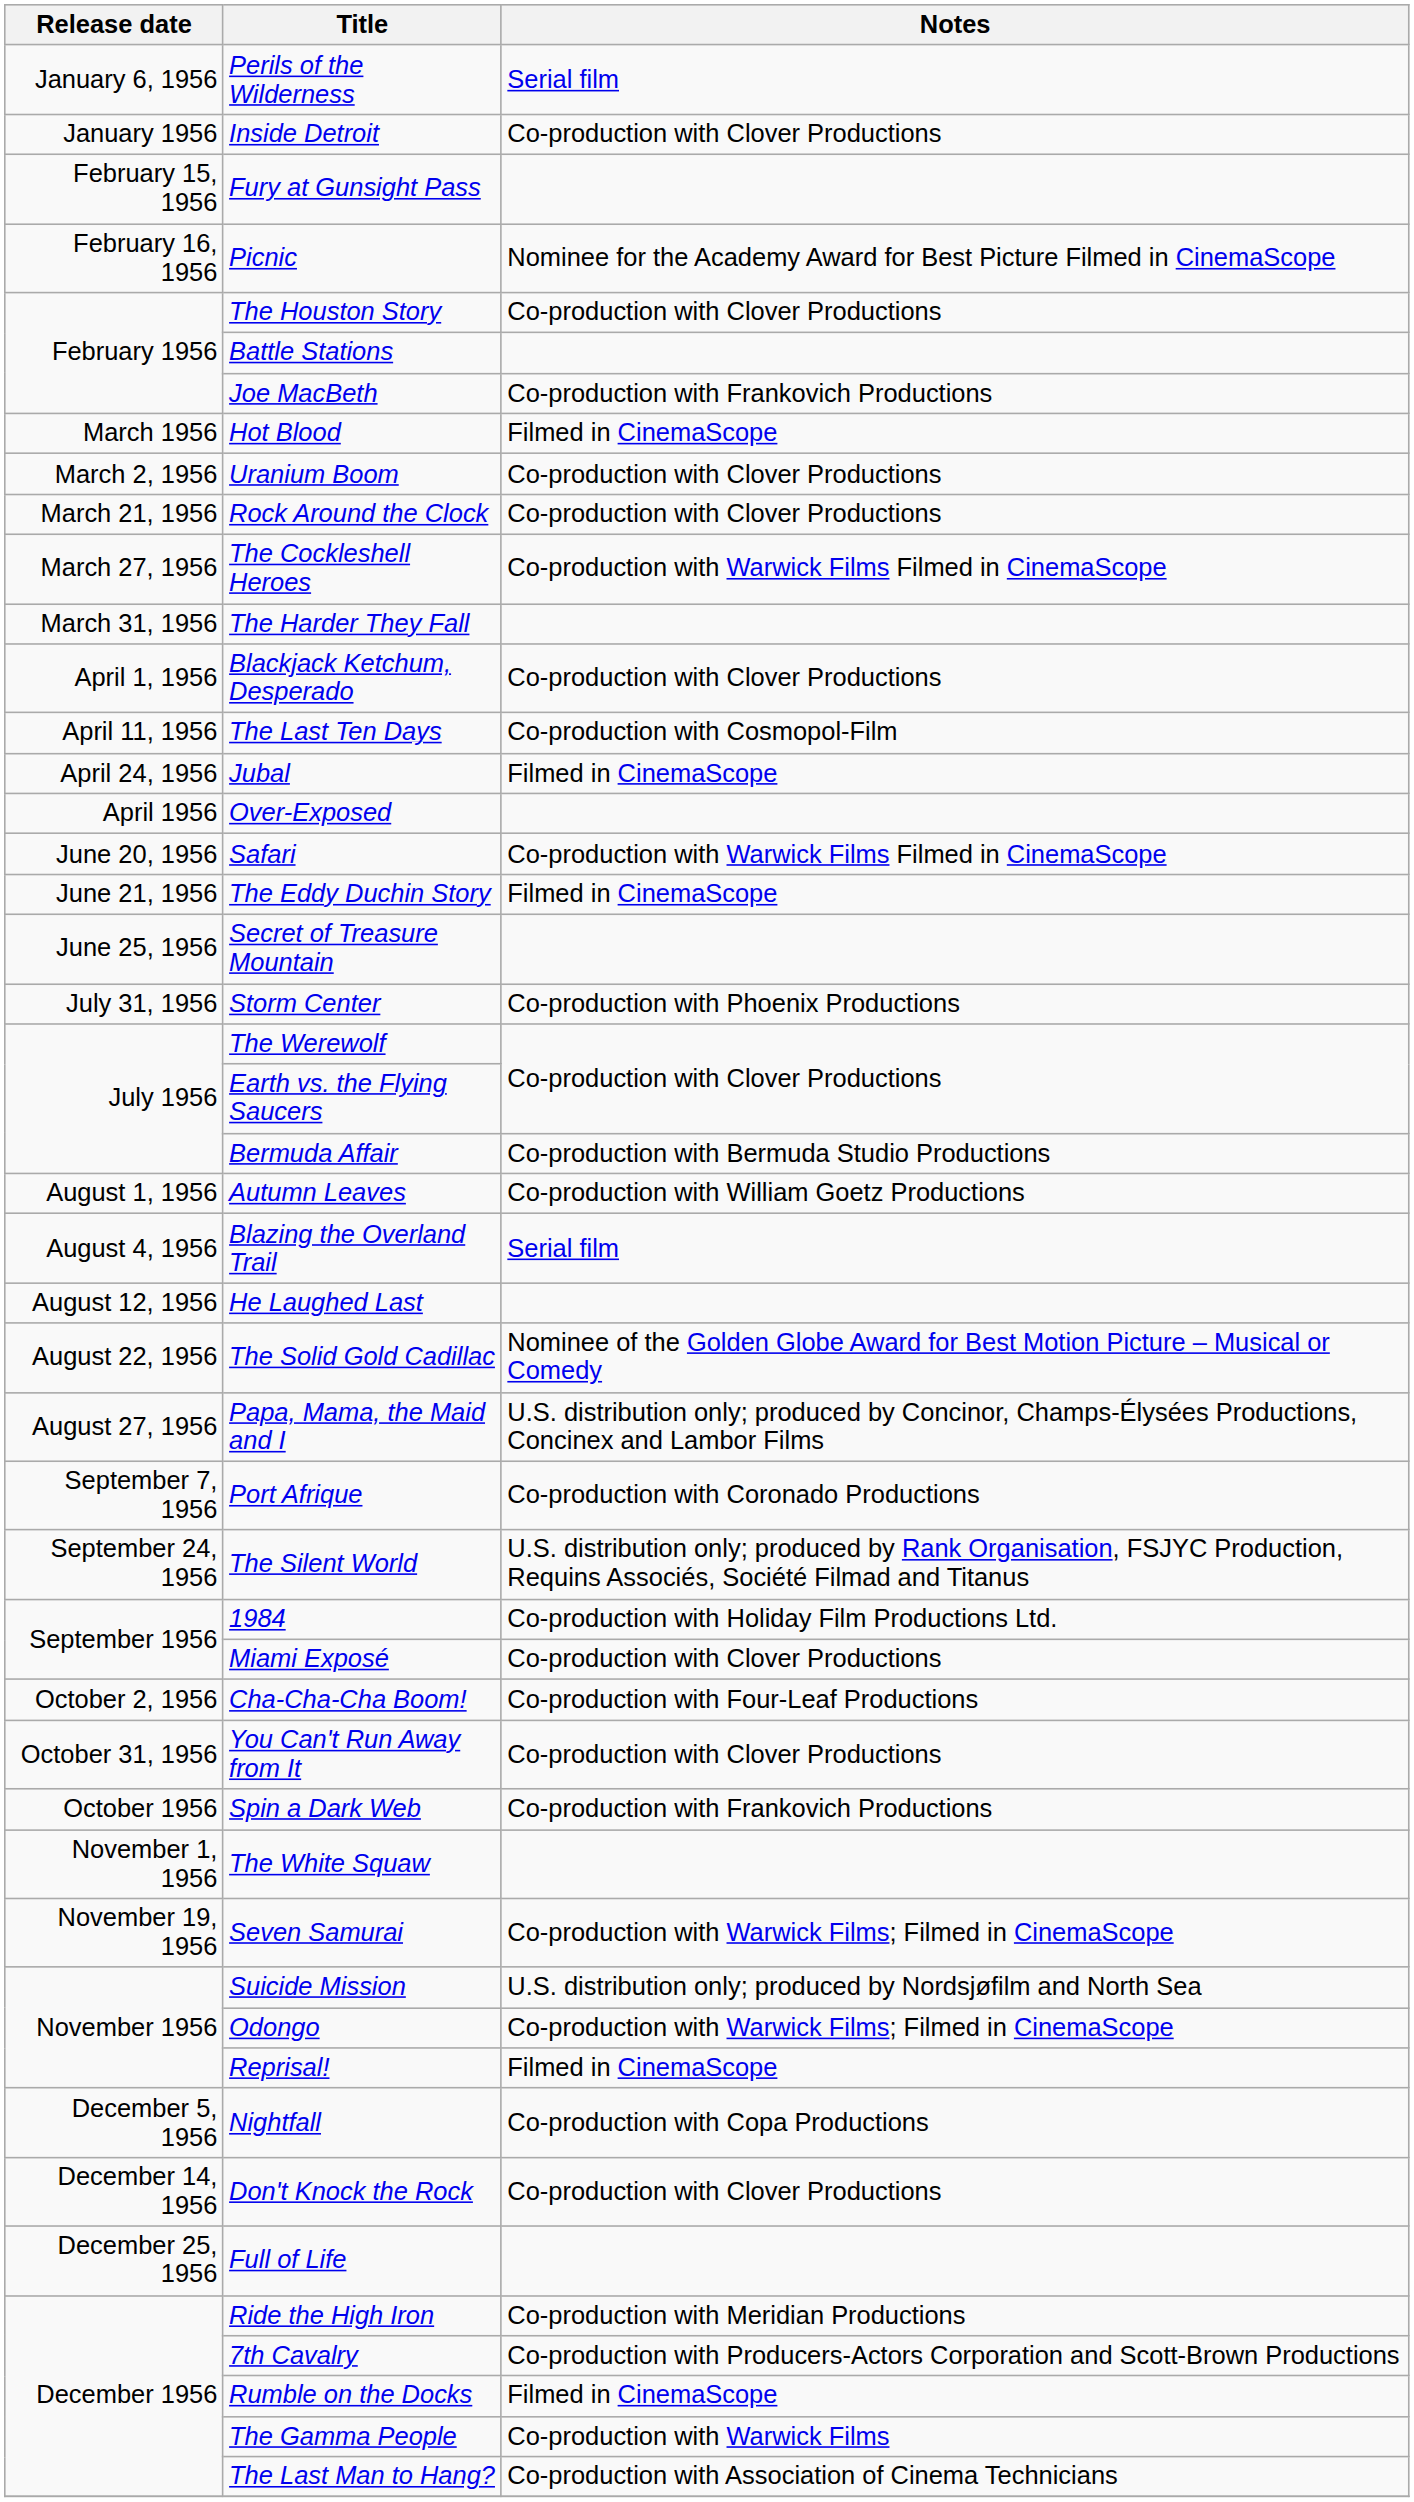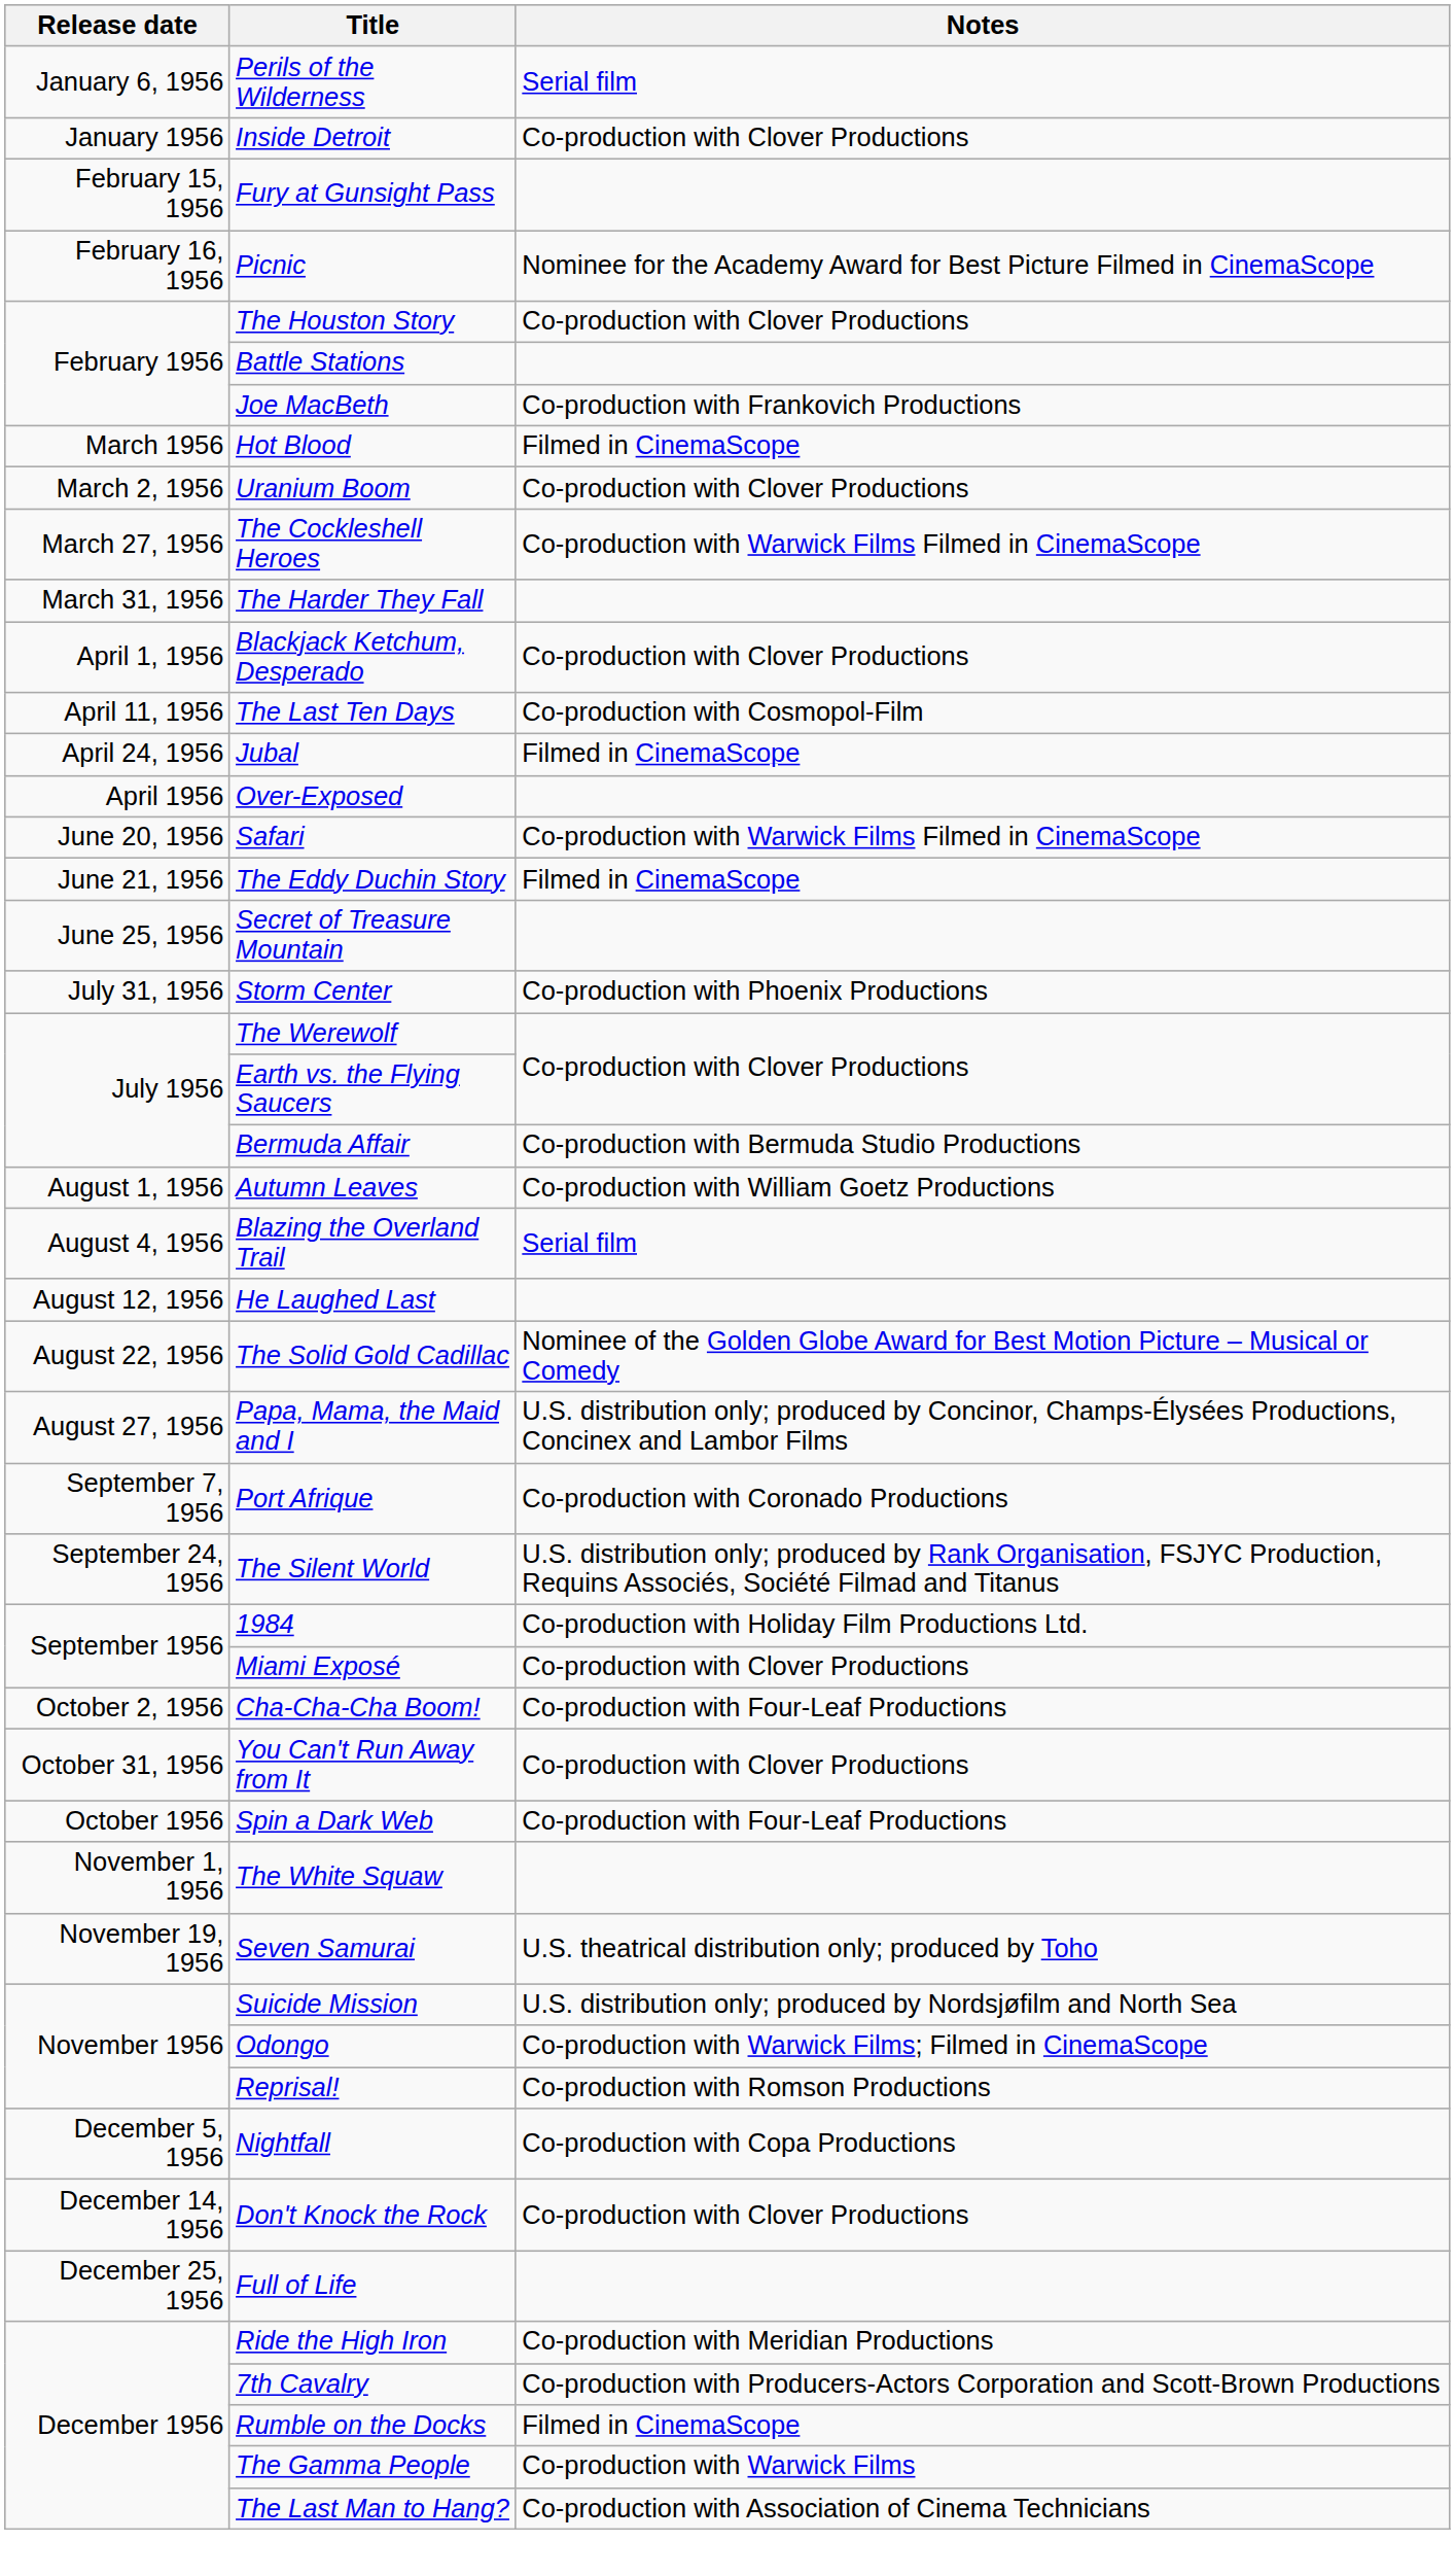 <table class="wikitable sortable" style="width:100%;">
 <tr>
 <th scope="col" style="width:130px;">Release date</th>
 <th>Title</th>
 <th>Notes</th>
 </tr>
 <tr>
 <td style="text-align:right;">January 6, 1956</td>
 <td><em><a href='#'>Perils of the Wilderness</a></em></td>
 <td><a href='#'>Serial film</a></td>
 </tr>
 <tr>
 <td style="text-align:right;">January 1956</td>
 <td><em><a href='#'>Inside Detroit</a></em></td>
 <td>Co-production with Clover Productions</td>
 </tr>
 <tr>
 <td style="text-align:right;">February 15, 1956</td>
 <td><em><a href='#'>Fury at Gunsight Pass</a></em></td>
 <td></td>
 </tr>
 <tr>
 <td style="text-align:right;">February 16, 1956</td>
 <td><em><a href='#'>Picnic</a></em></td>
 <td>Nominee for the Academy Award for Best Picture Filmed in <a href='#'>CinemaScope</a></td>
 </tr>
 <tr>
 <td style="text-align:right;" rowspan="3">February 1956</td>
 <td><em><a href='#'>The Houston Story</a></em></td>
 <td>Co-production with Clover Productions</td>
 </tr>
 <tr>
 <td><em><a href='#'>Battle Stations</a></em></td>
 <td></td>
 </tr>
 <tr>
 <td><em><a href='#'>Joe MacBeth</a></em></td>
 <td>Co-production with Frankovich Productions</td>
 </tr>
 <tr>
 <td style="text-align:right;">March 1956</td>
 <td><em><a href='#'>Hot Blood</a></em></td>
 <td>Filmed in <a href='#'>CinemaScope</a></td>
 </tr>
 <tr>
 <td style="text-align:right;">March 2, 1956</td>
 <td><em><a href='#'>Uranium Boom</a></em></td>
-<td>Co-production with Clover Productions</td>
-</tr>
-<tr>
-<td style="text-align:right;">March 21, 1956</td>
-<td><em><a href='#'>Rock Around the Clock</a></em></td>
 <td>Co-production with Clover Productions</td>
 </tr>
 <tr>
 <td style="text-align:right;">March 27, 1956</td>
 <td><em><a href='#'>The Cockleshell Heroes</a></em></td>
 <td>Co-production with <a href='#'>Warwick Films</a> Filmed in <a href='#'>CinemaScope</a></td>
 </tr>
 <tr>
 <td style="text-align:right;">March 31, 1956</td>
 <td><em><a href='#'>The Harder They Fall</a></em></td>
 <td></td>
 </tr>
 <tr>
 <td style="text-align:right;">April 1, 1956</td>
 <td><em><a href='#'>Blackjack Ketchum, Desperado</a></em></td>
 <td>Co-production with Clover Productions</td>
 </tr>
 <tr>
 <td style="text-align:right;">April 11, 1956</td>
 <td><em><a href='#'>The Last Ten Days</a></em></td>
 <td>Co-production with Cosmopol-Film</td>
 </tr>
 <tr>
 <td style="text-align:right;">April 24, 1956</td>
 <td><em><a href='#'>Jubal</a></em></td>
 <td>Filmed in <a href='#'>CinemaScope</a></td>
 </tr>
 <tr>
 <td style="text-align:right;">April 1956</td>
 <td><em><a href='#'>Over-Exposed</a></em></td>
 <td></td>
 </tr>
 <tr>
 <td style="text-align:right;">June 20, 1956</td>
 <td><em><a href='#'>Safari</a></em></td>
 <td>Co-production with <a href='#'>Warwick Films</a> Filmed in <a href='#'>CinemaScope</a></td>
 </tr>
 <tr>
 <td style="text-align:right;">June 21, 1956</td>
 <td><em><a href='#'>The Eddy Duchin Story</a></em></td>
 <td>Filmed in <a href='#'>CinemaScope</a></td>
 </tr>
 <tr>
 <td style="text-align:right;">June 25, 1956</td>
 <td><em><a href='#'>Secret of Treasure Mountain</a></em></td>
 <td></td>
 </tr>
 <tr>
 <td style="text-align:right;">July 31, 1956</td>
 <td><em><a href='#'>Storm Center</a></em></td>
 <td>Co-production with Phoenix Productions</td>
 </tr>
 <tr>
 <td style="text-align:right;" rowspan="3">July 1956</td>
 <td><em><a href='#'>The Werewolf</a></em></td>
 <td rowspan="2">Co-production with Clover Productions</td>
 </tr>
 <tr>
 <td><em><a href='#'>Earth vs. the Flying Saucers</a></em></td>
 </tr>
 <tr>
 <td><em><a href='#'>Bermuda Affair</a></em></td>
 <td>Co-production with Bermuda Studio Productions</td>
 </tr>
 <tr>
 <td style="text-align:right;">August 1, 1956</td>
 <td><em><a href='#'>Autumn Leaves</a></em></td>
 <td>Co-production with William Goetz Productions</td>
 </tr>
 <tr>
 <td style="text-align:right;">August 4, 1956</td>
 <td><em><a href='#'>Blazing the Overland Trail</a></em></td>
 <td><a href='#'>Serial film</a></td>
 </tr>
 <tr>
 <td style="text-align:right;">August 12, 1956</td>
 <td><em><a href='#'>He Laughed Last</a></em></td>
 <td></td>
 </tr>
 <tr>
 <td style="text-align:right;">August 22, 1956</td>
 <td><em><a href='#'>The Solid Gold Cadillac</a></em></td>
 <td>Nominee of the <a href='#'>Golden Globe Award for Best Motion Picture – Musical or Comedy</a></td>
 </tr>
 <tr>
 <td style="text-align:right;">August 27, 1956</td>
 <td><em><a href='#'>Papa, Mama, the Maid and I</a></em></td>
 <td>U.S. distribution only; produced by Concinor, Champs-Élysées Productions, Concinex and Lambor Films</td>
 </tr>
 <tr>
 <td style="text-align:right;">September 7, 1956</td>
 <td><em><a href='#'>Port Afrique</a></em></td>
 <td>Co-production with Coronado Productions</td>
 </tr>
 <tr>
 <td style="text-align:right;">September 24, 1956</td>
 <td><em><a href='#'>The Silent World</a></em></td>
 <td>U.S. distribution only; produced by <a href='#'>Rank Organisation</a>, FSJYC Production, Requins Associés, Société Filmad and Titanus</td>
 </tr>
 <tr>
 <td style="text-align:right;" rowspan="2">September 1956</td>
 <td><em><a href='#'>1984</a></em></td>
 <td>Co-production with Holiday Film Productions Ltd.</td>
 </tr>
 <tr>
 <td><em><a href='#'>Miami Exposé</a></em></td>
 <td>Co-production with Clover Productions</td>
 </tr>
 <tr>
 <td style="text-align:right;">October 2, 1956</td>
 <td><em><a href='#'>Cha-Cha-Cha Boom!</a></em></td>
 <td>Co-production with Four-Leaf Productions</td>
 </tr>
 <tr>
 <td style="text-align:right;">October 31, 1956</td>
 <td><em><a href='#'>You Can't Run Away from It</a></em></td>
 <td>Co-production with Clover Productions</td>
 </tr>
 <tr>
 <td style="text-align:right;">October 1956</td>
 <td><em><a href='#'>Spin a Dark Web</a></em></td>
-<td>Co-production with Frankovich Productions</td>
+<td>Co-production with Four-Leaf Productions</td>
 </tr>
 <tr>
 <td style="text-align:right;">November 1, 1956</td>
 <td><em><a href='#'>The White Squaw</a></em></td>
 <td></td>
 </tr>
 <tr>
 <td style="text-align:right;">November 19, 1956</td>
 <td><em><a href='#'>Seven Samurai</a></em></td>
-<td>Co-production with <a href='#'>Warwick Films</a>; Filmed in <a href='#'>CinemaScope</a></td>
+<td>U.S. theatrical distribution only; produced by <a href='#'>Toho</a></td>
 </tr>
 <tr>
 <td style="text-align:right;" rowspan="3">November 1956</td>
 <td><em><a href='#'>Suicide Mission</a></em></td>
 <td>U.S. distribution only; produced by Nordsjøfilm and North Sea</td>
 </tr>
 <tr>
 <td><em><a href='#'>Odongo</a></em></td>
 <td>Co-production with <a href='#'>Warwick Films</a>; Filmed in <a href='#'>CinemaScope</a></td>
 </tr>
 <tr>
 <td><em><a href='#'>Reprisal!</a></em></td>
-<td>Filmed in <a href='#'>CinemaScope</a></td>
+<td>Co-production with Romson Productions</td>
 </tr>
 <tr>
 <td style="text-align:right;">December 5, 1956</td>
 <td><em><a href='#'>Nightfall</a></em></td>
 <td>Co-production with Copa Productions</td>
 </tr>
 <tr>
 <td style="text-align:right;">December 14, 1956</td>
 <td><em><a href='#'>Don't Knock the Rock</a></em></td>
 <td>Co-production with Clover Productions</td>
 </tr>
 <tr>
 <td style="text-align:right;">December 25, 1956</td>
 <td><em><a href='#'>Full of Life</a></em></td>
 <td></td>
 </tr>
 <tr>
 <td style="text-align:right;" rowspan="5">December 1956</td>
 <td><em><a href='#'>Ride the High Iron</a></em></td>
 <td>Co-production with Meridian Productions</td>
 </tr>
 <tr>
 <td><em><a href='#'>7th Cavalry</a></em></td>
 <td>Co-production with Producers-Actors Corporation and Scott-Brown Productions</td>
 </tr>
 <tr>
 <td><em><a href='#'>Rumble on the Docks</a></em></td>
 <td>Filmed in <a href='#'>CinemaScope</a></td>
 </tr>
 <tr>
 <td><em><a href='#'>The Gamma People</a></em></td>
 <td>Co-production with <a href='#'>Warwick Films</a></td>
 </tr>
 <tr>
 <td><em><a href='#'>The Last Man to Hang?</a></em></td>
 <td>Co-production with Association of Cinema Technicians</td>
 </tr>
 <tr>
 </tr>
 </table>
